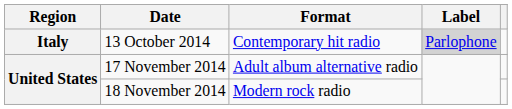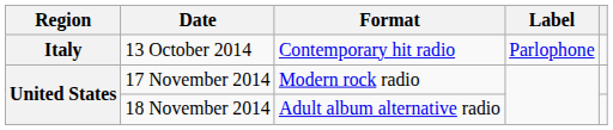 <table class="wikitable plainrowheaders">
 <tr>
 <th scope="col">Region</th>
 <th scope="col">Date</th>
 <th scope="col">Format</th>
 <th scope="col">Label</th>
 <th scope="col"></th>
 </tr>
 <tr>
 <th scope="row">Italy</th>
 <td>13 October 2014</td>
 <td><a href='#'>Contemporary hit radio</a></td>
-<td style="background: lightgrey;"><a href='#'>Parlophone</a></td>
+<td><a href='#'>Parlophone</a></td>
 <td></td>
 </tr>
 <tr>
 <th scope="row" rowspan="2">United States</th>
 <td>17 November 2014</td>
-<td><a href='#'>Adult album alternative</a> radio</td>
+<td><a href='#'>Modern rock</a> radio</td>
 <td rowspan="2"></td>
 <td></td>
 </tr>
 <tr>
 <td>18 November 2014</td>
-<td><a href='#'>Modern rock</a> radio</td>
+<td><a href='#'>Adult album alternative</a> radio</td>
 <td></td>
 </tr>
 </table>
